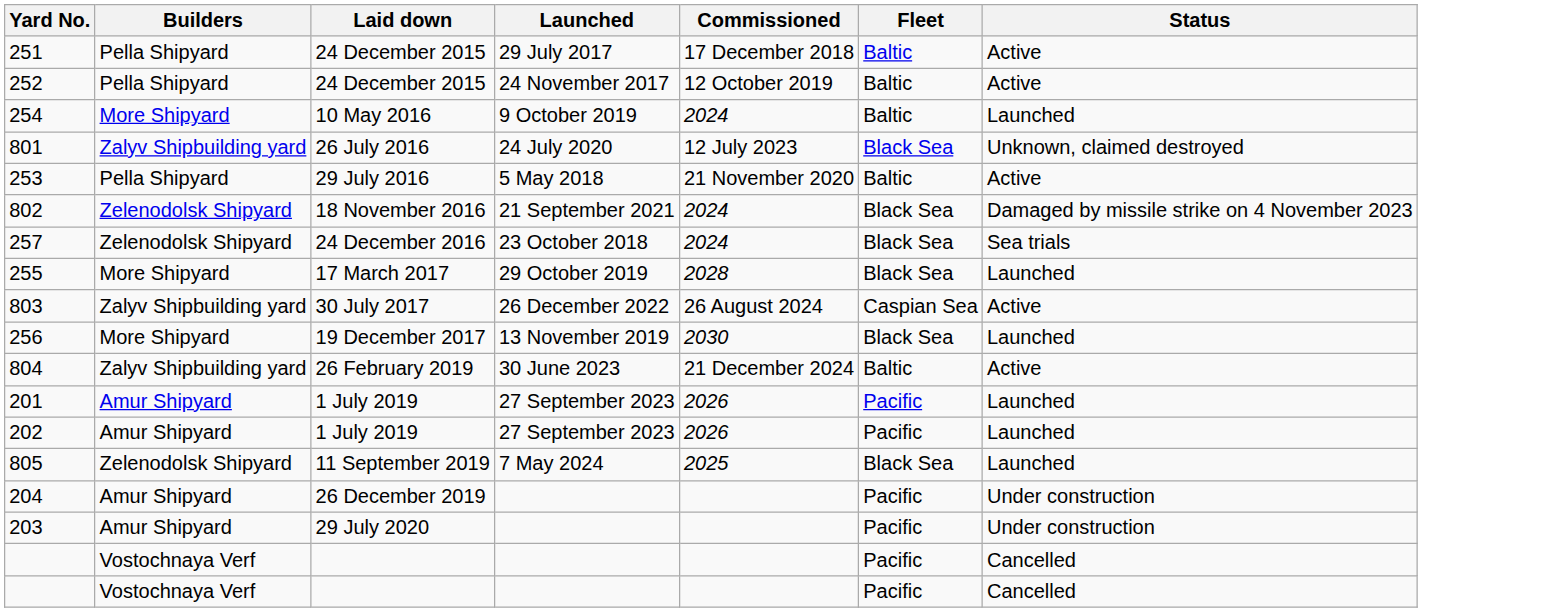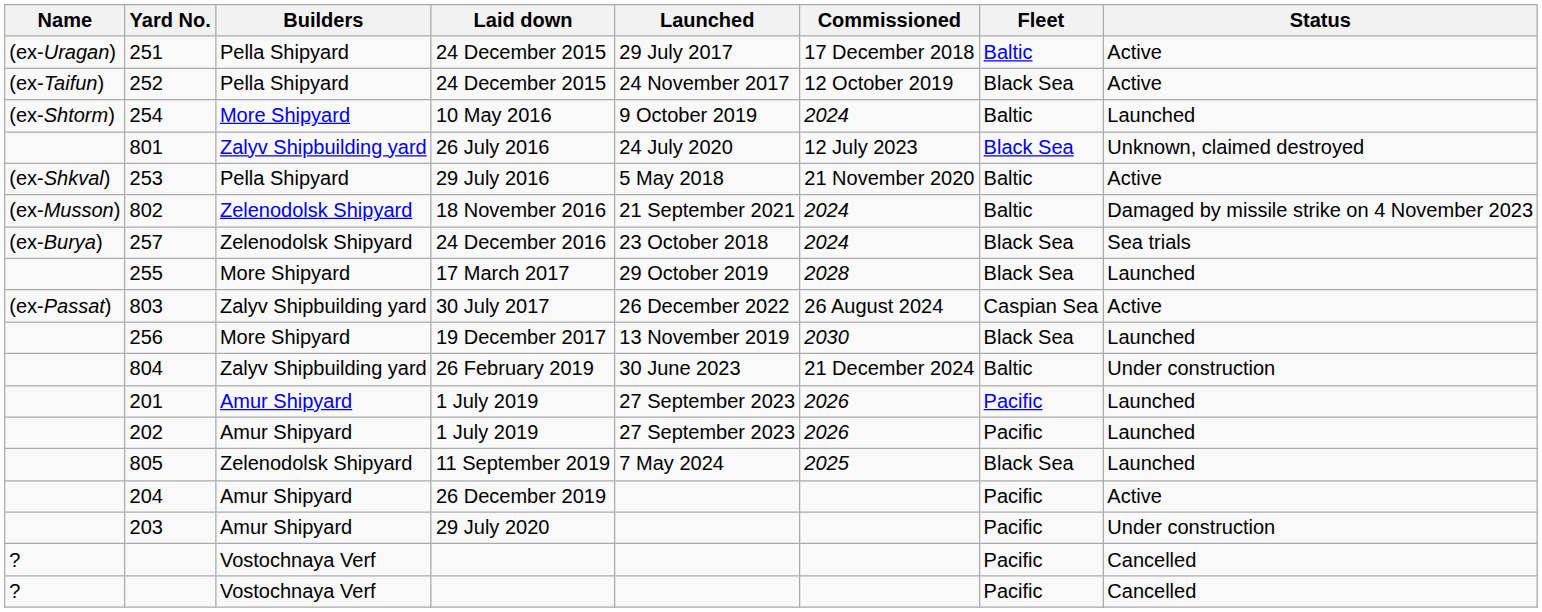 <table class="wikitable sortable">
 <tr>
+<th>Name</th>
 <th>Yard No.</th>
 <th>Builders</th>
 <th>Laid down</th>
 <th>Launched</th>
 <th>Commissioned</th>
 <th>Fleet</th>
 <th>Status</th>
 </tr>
 <tr>
+<td> (ex-<em>Uragan</em>)</td>
 <td>251</td>
 <td>Pella Shipyard</td>
 <td>24 December 2015</td>
 <td>29 July 2017</td>
 <td>17 December 2018</td>
 <td><a href='#'>Baltic</a></td>
 <td>Active</td>
 </tr>
 <tr>
+<td> (ex-<em>Taifun</em>)</td>
 <td>252</td>
 <td>Pella Shipyard</td>
 <td>24 December 2015</td>
 <td>24 November 2017</td>
 <td>12 October 2019</td>
-<td>Baltic</td>
+<td>Black Sea</td>
 <td>Active</td>
 </tr>
 <tr>
+<td> (ex-<em>Shtorm</em>)</td>
 <td>254</td>
 <td><a href='#'>More Shipyard</a></td>
 <td>10 May 2016</td>
 <td>9 October 2019</td>
 <td><em>2024</em></td>
 <td>Baltic</td>
 <td>Launched</td>
 </tr>
 <tr>
+<td></td>
 <td>801</td>
 <td><a href='#'>Zalyv Shipbuilding yard</a></td>
 <td>26 July 2016</td>
 <td>24 July 2020</td>
 <td>12 July 2023</td>
 <td><a href='#'>Black Sea</a></td>
 <td>Unknown, claimed destroyed</td>
 </tr>
 <tr>
+<td> (ex-<em>Shkval</em>)</td>
 <td>253</td>
 <td>Pella Shipyard</td>
 <td>29 July 2016</td>
 <td>5 May 2018</td>
 <td>21 November 2020</td>
 <td>Baltic</td>
 <td>Active</td>
 </tr>
 <tr>
+<td><em></em> (ex-<em>Musson</em>)</td>
 <td>802</td>
 <td><a href='#'>Zelenodolsk Shipyard</a></td>
 <td>18 November 2016</td>
 <td>21 September 2021</td>
 <td><em>2024</em></td>
-<td>Black Sea</td>
+<td>Baltic</td>
 <td>Damaged by missile strike on 4 November 2023</td>
 </tr>
 <tr>
+<td> (ex-<em>Burya</em>)</td>
 <td>257</td>
 <td>Zelenodolsk Shipyard</td>
 <td>24 December 2016</td>
 <td>23 October 2018</td>
 <td><em>2024</em></td>
 <td>Black Sea</td>
 <td>Sea trials</td>
 </tr>
 <tr>
+<td></td>
 <td>255</td>
 <td>More Shipyard</td>
 <td>17 March 2017</td>
 <td>29 October 2019</td>
 <td><em>2028</em></td>
 <td>Black Sea</td>
 <td>Launched</td>
 </tr>
 <tr>
+<td> (ex-<em>Passat</em>)</td>
 <td>803</td>
 <td>Zalyv Shipbuilding yard</td>
 <td>30 July 2017</td>
 <td>26 December 2022</td>
 <td>26 August 2024</td>
 <td>Caspian Sea</td>
 <td>Active</td>
 </tr>
 <tr>
+<td></td>
 <td>256</td>
 <td>More Shipyard</td>
 <td>19 December 2017</td>
 <td>13 November 2019</td>
 <td><em>2030</em></td>
 <td>Black Sea</td>
 <td>Launched</td>
 </tr>
 <tr>
+<td></td>
 <td>804</td>
 <td>Zalyv Shipbuilding yard</td>
 <td>26 February 2019</td>
 <td>30 June 2023</td>
 <td>21 December 2024</td>
 <td>Baltic</td>
-<td>Active</td>
+<td>Under construction</td>
 </tr>
 <tr>
+<td></td>
 <td>201</td>
 <td><a href='#'>Amur Shipyard</a></td>
 <td>1 July 2019</td>
 <td>27 September 2023</td>
 <td><em>2026</em></td>
 <td><a href='#'>Pacific</a></td>
 <td>Launched</td>
 </tr>
 <tr>
+<td></td>
 <td>202</td>
 <td>Amur Shipyard</td>
 <td>1 July 2019</td>
 <td>27 September 2023</td>
 <td><em>2026</em></td>
 <td>Pacific</td>
 <td>Launched</td>
 </tr>
 <tr>
+<td></td>
 <td>805</td>
 <td>Zelenodolsk Shipyard</td>
 <td>11 September 2019</td>
 <td>7 May 2024</td>
 <td><em>2025</em></td>
 <td>Black Sea</td>
 <td>Launched</td>
 </tr>
 <tr>
+<td></td>
 <td>204</td>
 <td>Amur Shipyard</td>
 <td>26 December 2019</td>
 <td></td>
 <td></td>
 <td>Pacific</td>
-<td>Under construction</td>
+<td>Active</td>
 </tr>
 <tr>
+<td></td>
 <td>203</td>
 <td>Amur Shipyard</td>
 <td>29 July 2020</td>
 <td></td>
 <td></td>
 <td>Pacific</td>
 <td>Under construction</td>
 </tr>
 <tr>
+<td>?</td>
 <td></td>
 <td>Vostochnaya Verf</td>
 <td></td>
 <td></td>
 <td></td>
 <td>Pacific</td>
 <td>Cancelled</td>
 </tr>
 <tr>
+<td>?</td>
 <td></td>
 <td>Vostochnaya Verf</td>
 <td></td>
 <td></td>
 <td></td>
 <td>Pacific</td>
 <td>Cancelled</td>
 </tr>
 </table>
